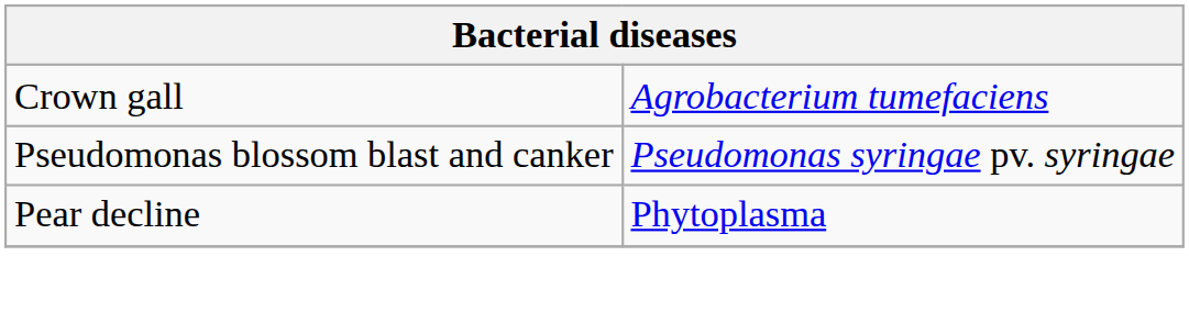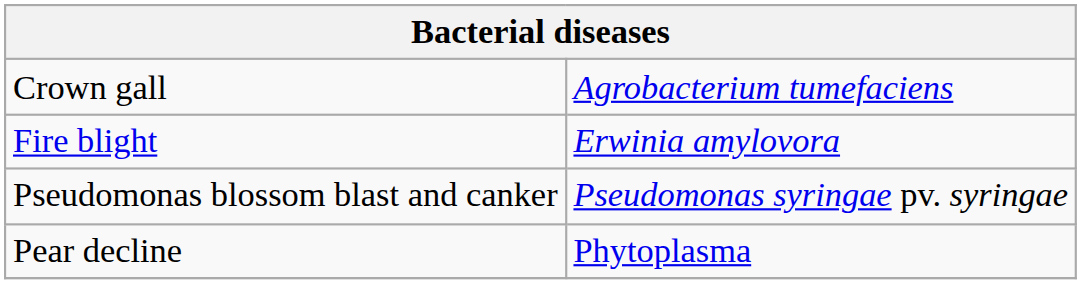 <table class="wikitable" style="clear">
 <tr>
 <th colspan=2><strong>Bacterial diseases</strong><br></th>
 </tr>
 <tr>
 <td>Crown gall</td>
 <td><em><a href='#'>Agrobacterium tumefaciens</a></em></td>
+</tr>
+<tr>
+<td><a href='#'>Fire blight</a></td>
+<td><em><a href='#'>Erwinia amylovora</a></em></td>
 </tr>
 <tr>
 <td>Pseudomonas blossom blast and canker</td>
 <td><em><a href='#'>Pseudomonas syringae</a></em> pv. <em>syringae</em></td>
 </tr>
 <tr>
 <td>Pear decline</td>
 <td><a href='#'>Phytoplasma</a></td>
 </tr>
 <tr>
 </tr>
 </table>
